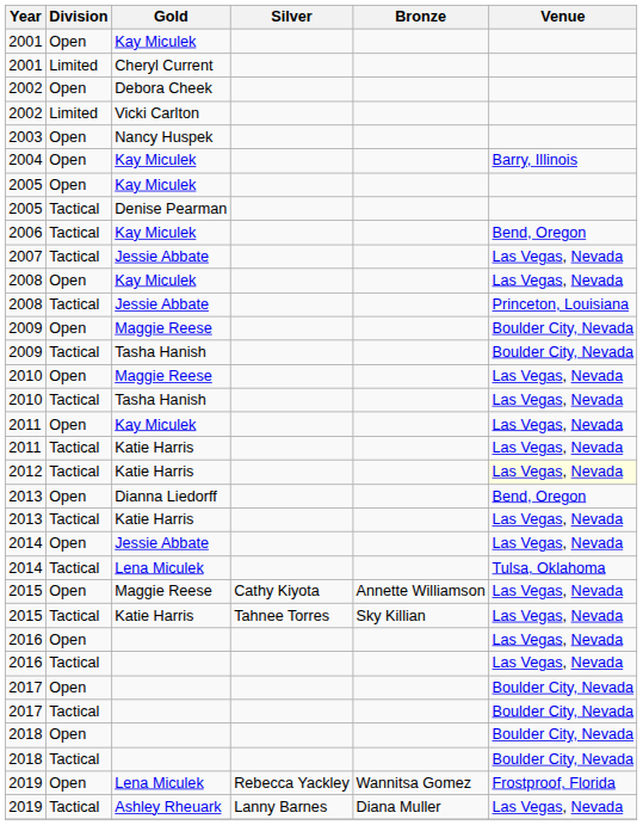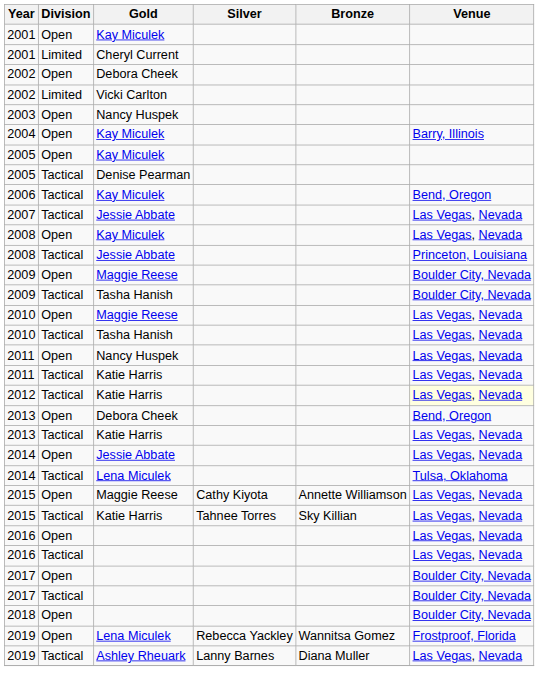 <table class="wikitable sortable" style="text-align: left;">
 <tr>
 <th>Year</th>
 <th>Division</th>
 <th>Gold</th>
 <th>Silver</th>
 <th>Bronze</th>
 <th>Venue</th>
 </tr>
 <tr>
 <td>2001</td>
 <td>Open</td>
 <td> <a href='#'>Kay Miculek</a></td>
 <td></td>
 <td></td>
 <td></td>
 </tr>
 <tr>
 <td>2001</td>
 <td>Limited</td>
 <td> Cheryl Current</td>
 <td></td>
 <td></td>
 <td></td>
 </tr>
 <tr>
 <td>2002</td>
 <td>Open</td>
 <td> Debora Cheek</td>
 <td></td>
 <td></td>
 <td></td>
 </tr>
 <tr>
 <td>2002</td>
 <td>Limited</td>
 <td> Vicki Carlton</td>
 <td></td>
 <td></td>
 <td></td>
 </tr>
 <tr>
 <td>2003</td>
 <td>Open</td>
 <td> Nancy Huspek</td>
 <td></td>
 <td></td>
 <td></td>
 </tr>
 <tr>
 <td>2004</td>
 <td>Open</td>
 <td> <a href='#'>Kay Miculek</a></td>
 <td></td>
 <td></td>
 <td><a href='#'>Barry, Illinois</a></td>
 </tr>
 <tr>
 <td>2005</td>
 <td>Open</td>
 <td> <a href='#'>Kay Miculek</a></td>
 <td></td>
 <td></td>
 <td></td>
 </tr>
 <tr>
 <td>2005</td>
 <td>Tactical</td>
 <td> Denise Pearman</td>
 <td></td>
 <td></td>
 <td></td>
 </tr>
 <tr>
 <td>2006</td>
 <td>Tactical</td>
 <td> <a href='#'>Kay Miculek</a></td>
 <td></td>
 <td></td>
 <td><a href='#'>Bend, Oregon</a></td>
 </tr>
 <tr>
 <td>2007</td>
 <td>Tactical</td>
 <td> <a href='#'>Jessie Abbate</a></td>
 <td></td>
 <td></td>
 <td><a href='#'>Las Vegas</a>, <a href='#'>Nevada</a></td>
 </tr>
 <tr>
 <td>2008</td>
 <td>Open</td>
 <td> <a href='#'>Kay Miculek</a></td>
 <td></td>
 <td></td>
 <td><a href='#'>Las Vegas</a>, <a href='#'>Nevada</a></td>
 </tr>
 <tr>
 <td>2008</td>
 <td>Tactical</td>
 <td> <a href='#'>Jessie Abbate</a></td>
 <td></td>
 <td></td>
 <td><a href='#'>Princeton, Louisiana</a></td>
 </tr>
 <tr>
 <td>2009</td>
 <td>Open</td>
 <td> <a href='#'>Maggie Reese</a></td>
 <td></td>
 <td></td>
 <td><a href='#'>Boulder City, Nevada</a></td>
 </tr>
 <tr>
 <td>2009</td>
 <td>Tactical</td>
 <td> Tasha Hanish</td>
 <td></td>
 <td></td>
 <td><a href='#'>Boulder City, Nevada</a></td>
 </tr>
 <tr>
 <td>2010</td>
 <td>Open</td>
 <td> <a href='#'>Maggie Reese</a></td>
 <td></td>
 <td></td>
 <td><a href='#'>Las Vegas</a>, <a href='#'>Nevada</a></td>
 </tr>
 <tr>
 <td>2010</td>
 <td>Tactical</td>
 <td> Tasha Hanish</td>
 <td></td>
 <td></td>
 <td><a href='#'>Las Vegas</a>, <a href='#'>Nevada</a></td>
 </tr>
 <tr>
 <td>2011</td>
 <td>Open</td>
-<td> <a href='#'>Kay Miculek</a></td>
+<td> Nancy Huspek</td>
 <td></td>
 <td></td>
 <td><a href='#'>Las Vegas</a>, <a href='#'>Nevada</a></td>
 </tr>
 <tr>
 <td>2011</td>
 <td>Tactical</td>
 <td> Katie Harris</td>
 <td></td>
 <td></td>
 <td><a href='#'>Las Vegas</a>, <a href='#'>Nevada</a></td>
 </tr>
 <tr>
 <td>2012</td>
 <td>Tactical</td>
 <td> Katie Harris</td>
 <td></td>
 <td></td>
 <td style="background: lightyellow;"><a href='#'>Las Vegas</a>, <a href='#'>Nevada</a></td>
 </tr>
 <tr>
 <td>2013</td>
 <td>Open</td>
-<td> Dianna Liedorff</td>
+<td> Debora Cheek</td>
 <td></td>
 <td></td>
 <td><a href='#'>Bend, Oregon</a></td>
 </tr>
 <tr>
 <td>2013</td>
 <td>Tactical</td>
 <td> Katie Harris</td>
 <td></td>
 <td></td>
 <td><a href='#'>Las Vegas</a>, <a href='#'>Nevada</a></td>
 </tr>
 <tr>
 <td>2014</td>
 <td>Open</td>
 <td> <a href='#'>Jessie Abbate</a></td>
 <td></td>
 <td></td>
 <td><a href='#'>Las Vegas</a>, <a href='#'>Nevada</a></td>
 </tr>
 <tr>
 <td>2014</td>
 <td>Tactical</td>
 <td> <a href='#'>Lena Miculek</a></td>
 <td></td>
 <td></td>
 <td><a href='#'>Tulsa, Oklahoma</a></td>
 </tr>
 <tr>
 <td>2015</td>
 <td>Open</td>
 <td> Maggie Reese</td>
 <td> Cathy Kiyota</td>
 <td> Annette Williamson</td>
 <td><a href='#'>Las Vegas</a>, <a href='#'>Nevada</a></td>
 </tr>
 <tr>
 <td>2015</td>
 <td>Tactical</td>
 <td> Katie Harris</td>
 <td> Tahnee Torres</td>
 <td> Sky Killian</td>
 <td><a href='#'>Las Vegas</a>, <a href='#'>Nevada</a></td>
 </tr>
 <tr>
 <td>2016</td>
 <td>Open</td>
 <td></td>
 <td></td>
 <td></td>
 <td><a href='#'>Las Vegas</a>, <a href='#'>Nevada</a></td>
 </tr>
 <tr>
 <td>2016</td>
 <td>Tactical</td>
 <td></td>
 <td></td>
 <td></td>
 <td><a href='#'>Las Vegas</a>, <a href='#'>Nevada</a></td>
 </tr>
 <tr>
 <td>2017</td>
 <td>Open</td>
 <td></td>
 <td></td>
 <td></td>
 <td><a href='#'>Boulder City, Nevada</a></td>
 </tr>
 <tr>
 <td>2017</td>
 <td>Tactical</td>
 <td></td>
 <td></td>
 <td></td>
 <td><a href='#'>Boulder City, Nevada</a></td>
 </tr>
 <tr>
 <td>2018</td>
 <td>Open</td>
 <td></td>
 <td></td>
 <td></td>
 <td><a href='#'>Boulder City, Nevada</a></td>
 </tr>
 <tr>
-<td>2018</td>
-<td>Tactical</td>
-<td></td>
-<td></td>
-<td></td>
-<td><a href='#'>Boulder City, Nevada</a></td>
-</tr>
-<tr>
 <td>2019</td>
 <td>Open</td>
 <td> <a href='#'>Lena Miculek</a></td>
 <td> Rebecca Yackley</td>
 <td> Wannitsa Gomez</td>
 <td><a href='#'>Frostproof, Florida</a></td>
 </tr>
 <tr>
 <td>2019</td>
 <td>Tactical</td>
 <td> <a href='#'>Ashley Rheuark</a></td>
 <td> Lanny Barnes</td>
 <td> Diana Muller</td>
 <td><a href='#'>Las Vegas</a>, <a href='#'>Nevada</a></td>
 </tr>
 <tr>
 </tr>
 </table>
